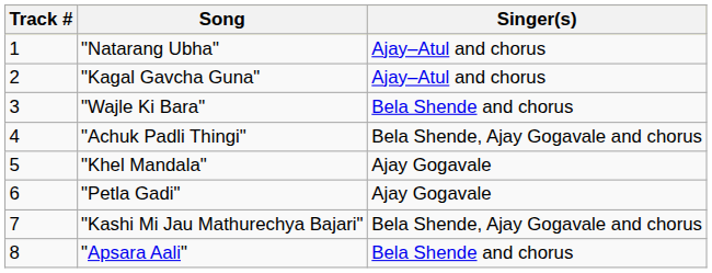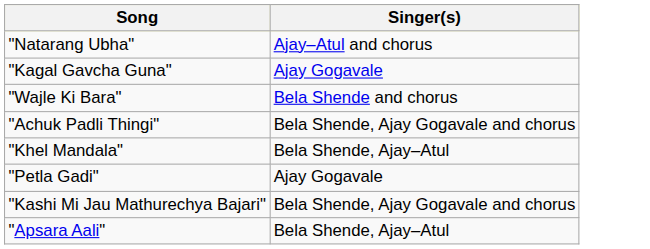 <table class="wikitable">
 <tr style="background:#ff9; text-align:center;">
-<th>Track #</th>
 <th>Song</th>
 <th>Singer(s)</th>
 </tr>
 <tr>
-<td>1</td>
 <td>"Natarang Ubha"</td>
 <td><a href='#'>Ajay–Atul</a> and chorus</td>
 </tr>
 <tr>
-<td>2</td>
 <td>"Kagal Gavcha Guna"</td>
-<td><a href='#'>Ajay–Atul</a> and chorus</td>
+<td><a href='#'>Ajay Gogavale</a></td>
 </tr>
 <tr>
-<td>3</td>
 <td>"Wajle Ki Bara"</td>
 <td><a href='#'>Bela Shende</a> and chorus</td>
 </tr>
 <tr>
-<td>4</td>
 <td>"Achuk Padli Thingi"</td>
 <td>Bela Shende, Ajay Gogavale and chorus</td>
 </tr>
 <tr>
-<td>5</td>
 <td>"Khel Mandala"</td>
-<td>Ajay Gogavale</td>
+<td>Bela Shende, Ajay–Atul</td>
 </tr>
 <tr>
-<td>6</td>
 <td>"Petla Gadi"</td>
 <td>Ajay Gogavale</td>
 </tr>
 <tr>
-<td>7</td>
 <td>"Kashi Mi Jau Mathurechya Bajari"</td>
 <td>Bela Shende, Ajay Gogavale and chorus</td>
 </tr>
 <tr>
-<td>8</td>
 <td>"<a href='#'>Apsara Aali</a>"</td>
-<td><a href='#'>Bela Shende</a> and chorus</td>
+<td>Bela Shende, Ajay–Atul</td>
 </tr>
 </table>
